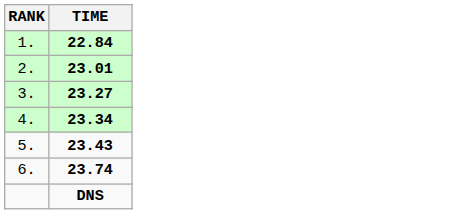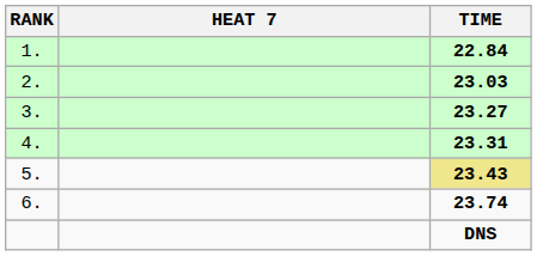 <table class="wikitable" style="border-collapse: collapse; font-size: 90%;">
 <tr>
 <th>RANK</th>
+<th style="width: 20em">HEAT 7</th>
 <th style="width: 5em">TIME</th>
 </tr>
 <tr style="background:#ccffcc;">
 <td align="center">1.</td>
+<td></td>
 <td align="center"><strong>22.84</strong></td>
 </tr>
 <tr style="background:#ccffcc;">
 <td align="center">2.</td>
-<td align="center"><strong>23.01</strong></td>
+<td></td>
+<td align="center"><strong>23.03</strong></td>
 </tr>
 <tr style="background:#ccffcc;">
 <td align="center">3.</td>
+<td></td>
 <td align="center"><strong>23.27</strong></td>
 </tr>
 <tr style="background:#ccffcc;">
 <td align="center">4.</td>
-<td align="center"><strong>23.34</strong></td>
+<td></td>
+<td align="center"><strong>23.31</strong></td>
 </tr>
 <tr>
 <td align="center">5.</td>
-<td align="center"><strong>23.43</strong></td>
+<td></td>
+<td align="center" style="background: khaki;"><strong>23.43</strong></td>
 </tr>
 <tr>
 <td align="center">6.</td>
+<td></td>
 <td align="center"><strong>23.74</strong></td>
 </tr>
 <tr>
 <td align="center"></td>
+<td></td>
 <td align="center"><strong>DNS</strong></td>
 </tr>
 </table>
